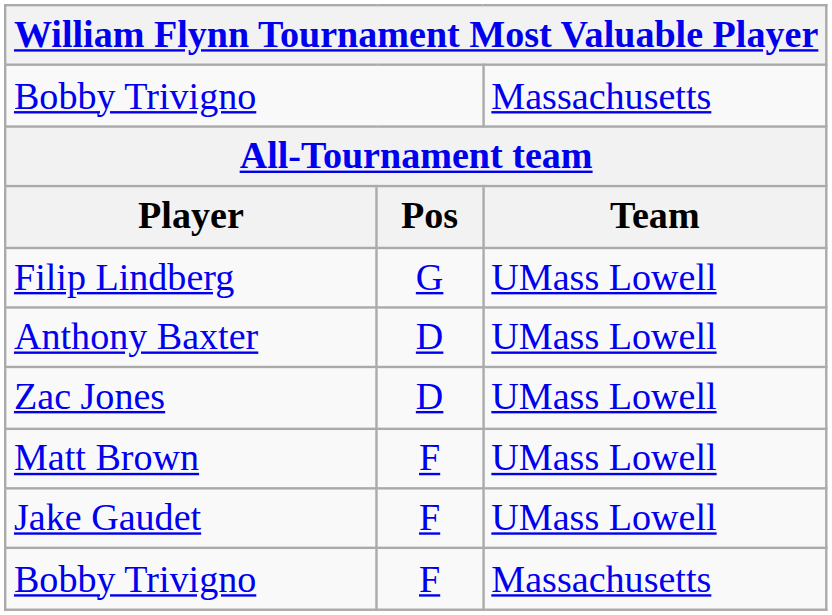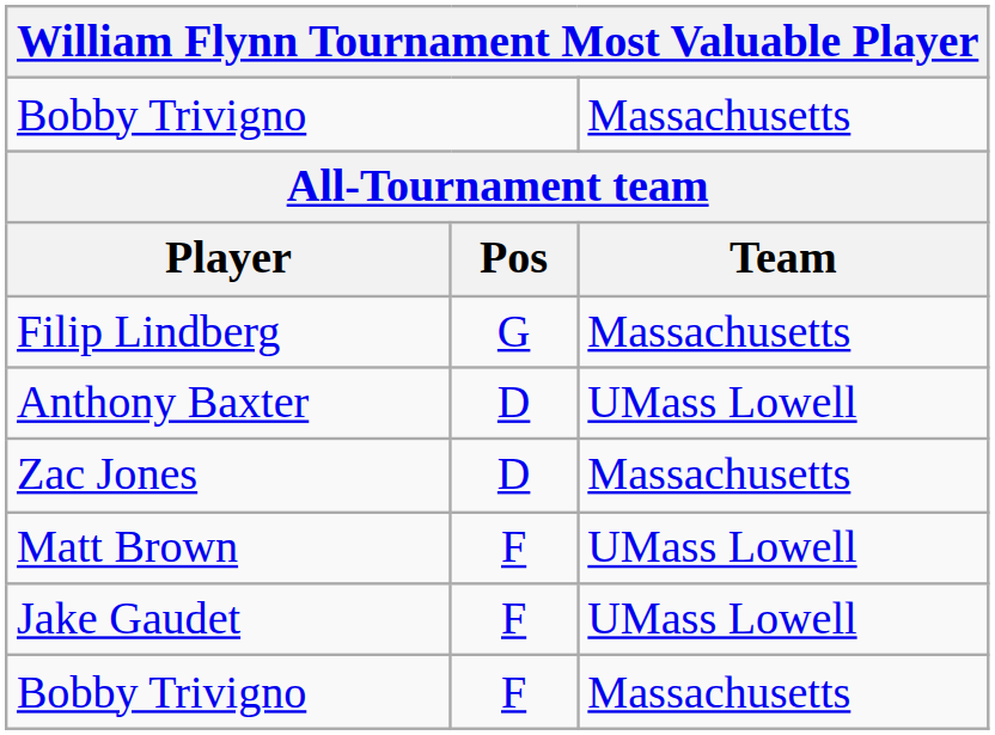 <table class="wikitable">
 <tr>
 <th colspan=3><a href='#'>William Flynn Tournament Most Valuable Player</a></th>
 </tr>
 <tr>
 <td colspan=2><a href='#'>Bobby Trivigno</a></td>
 <td><a href='#'>Massachusetts</a></td>
 </tr>
 <tr>
 <th colspan=3><a href='#'>All-Tournament team</a></th>
 </tr>
 <tr>
 <th>Player</th>
 <th>Pos</th>
 <th>Team</th>
 </tr>
 <tr>
 <td><a href='#'>Filip Lindberg</a></td>
 <td style="text-align:center;"><a href='#'>G</a></td>
-<td><a href='#'>UMass Lowell</a></td>
+<td><a href='#'>Massachusetts</a></td>
 </tr>
 <tr>
 <td><a href='#'>Anthony Baxter</a></td>
 <td style="text-align:center;"><a href='#'>D</a></td>
 <td><a href='#'>UMass Lowell</a></td>
 </tr>
 <tr>
 <td><a href='#'>Zac Jones</a></td>
 <td style="text-align:center;"><a href='#'>D</a></td>
-<td><a href='#'>UMass Lowell</a></td>
+<td><a href='#'>Massachusetts</a></td>
 </tr>
 <tr>
 <td><a href='#'>Matt Brown</a></td>
 <td style="text-align:center;"><a href='#'>F</a></td>
 <td><a href='#'>UMass Lowell</a></td>
 </tr>
 <tr>
 <td><a href='#'>Jake Gaudet</a></td>
 <td style="text-align:center;"><a href='#'>F</a></td>
 <td><a href='#'>UMass Lowell</a></td>
 </tr>
 <tr>
 <td><a href='#'>Bobby Trivigno</a></td>
 <td style="text-align:center;"><a href='#'>F</a></td>
 <td><a href='#'>Massachusetts</a></td>
 </tr>
 </table>
